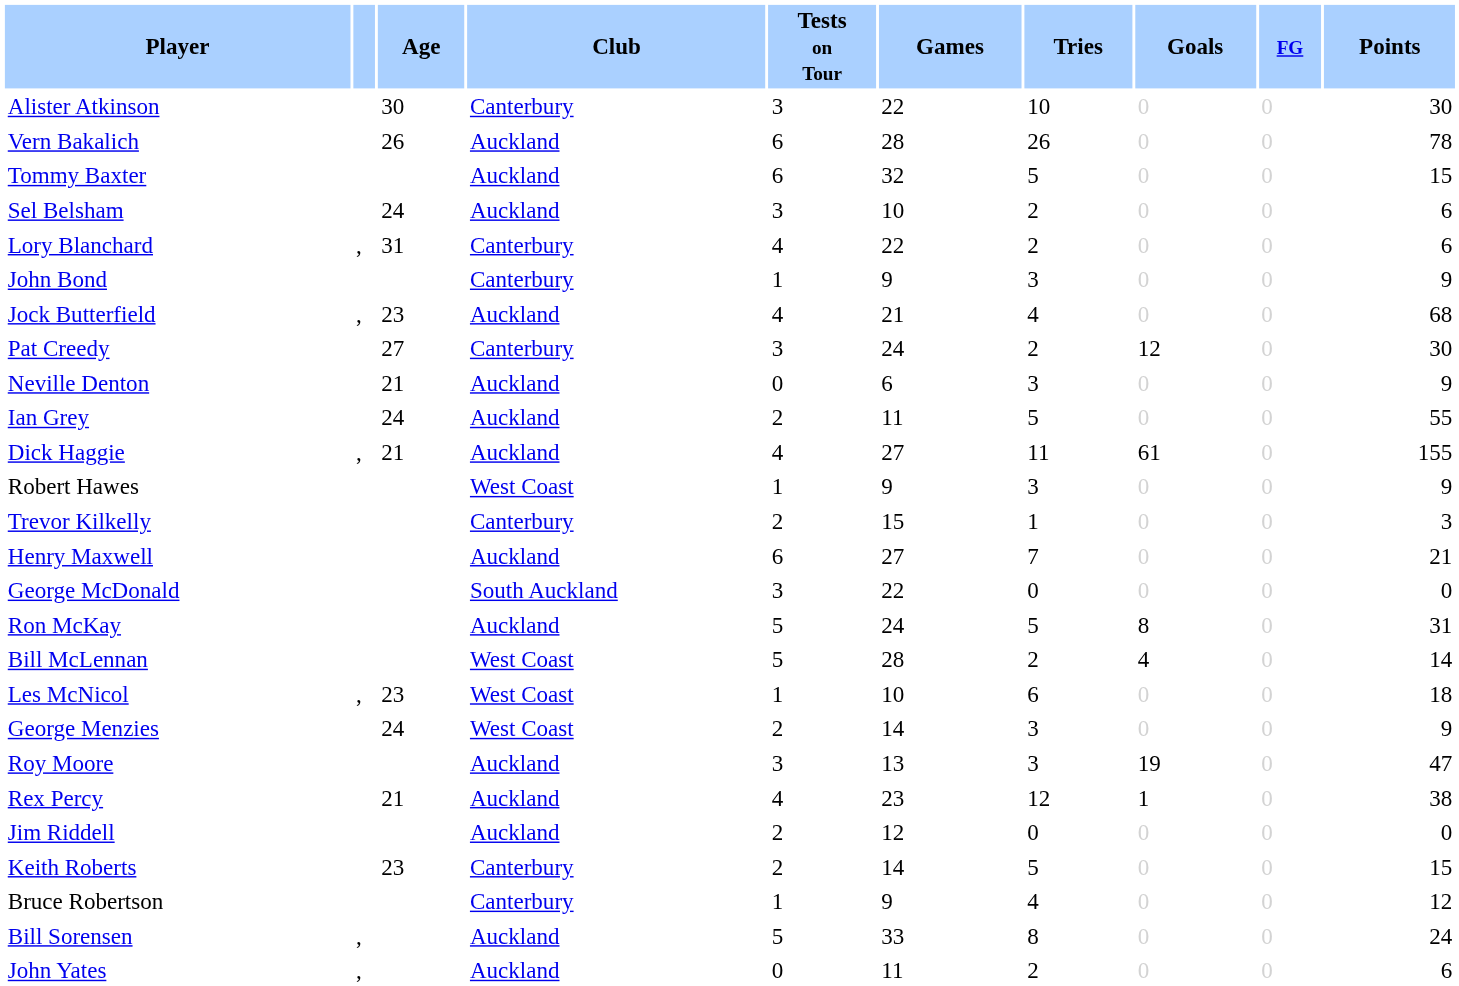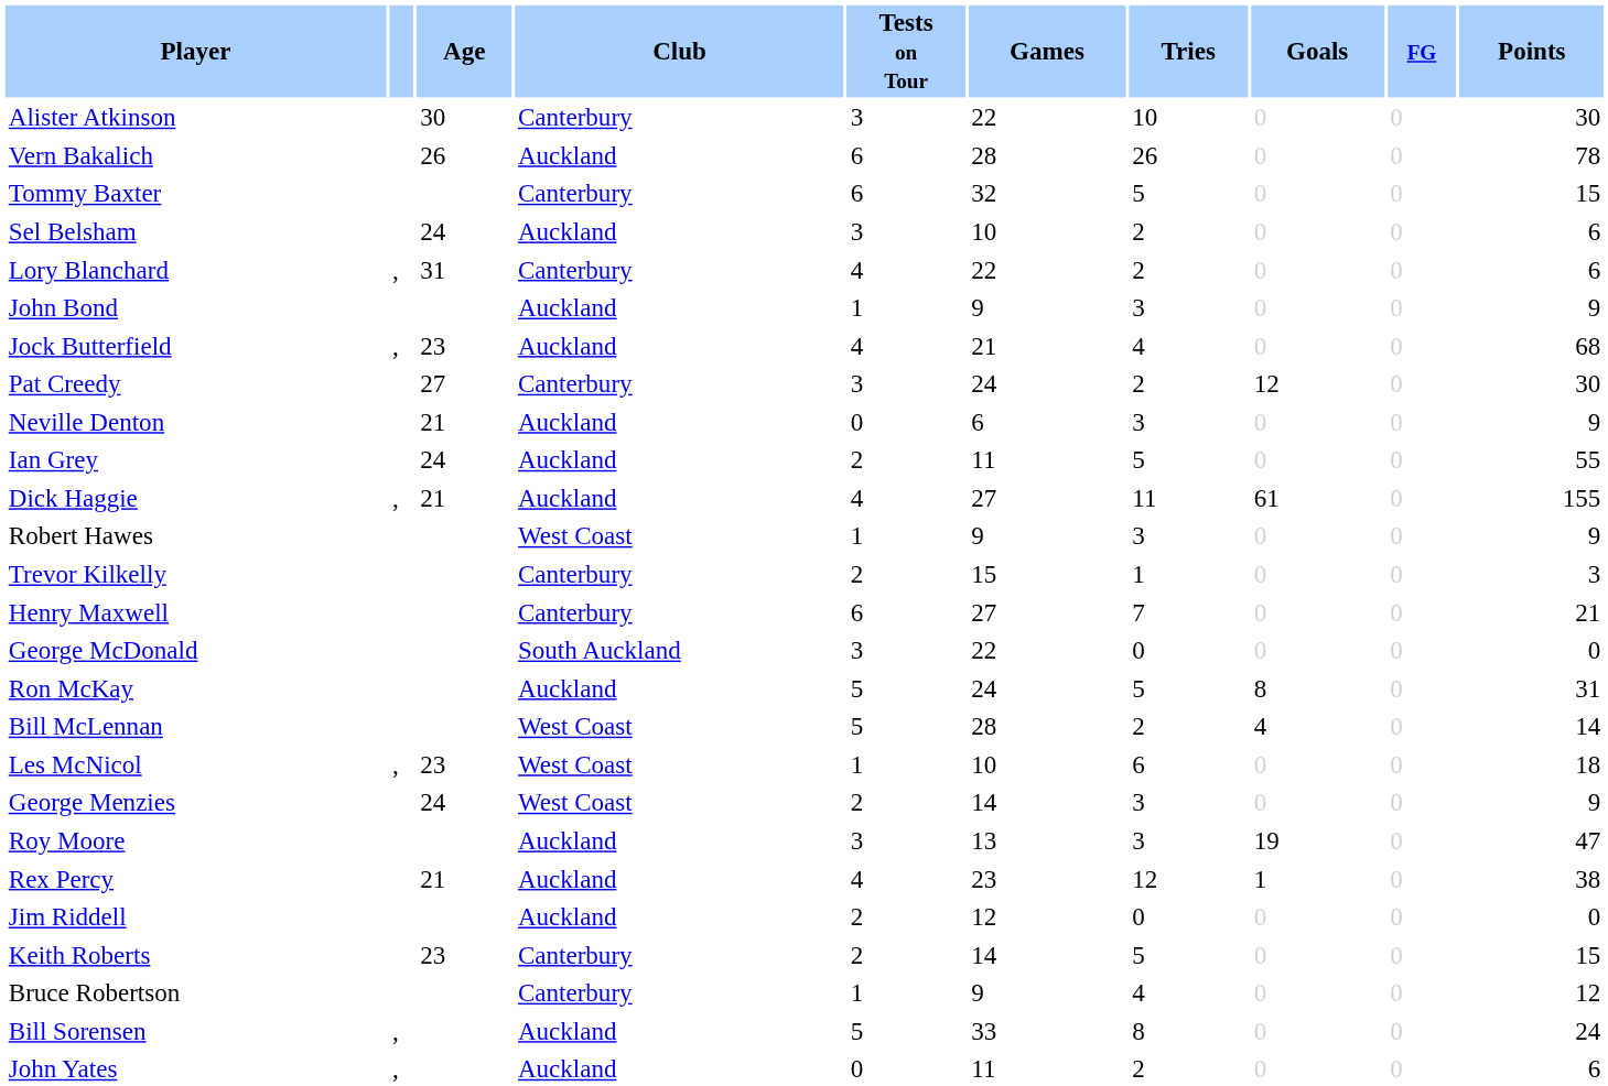 <table class="sortable" border="0" cellspacing="2" cellpadding="2" style="width:80%;" style="text-align:center;">
 <tr style="background:#AAD0FF">
 <th>Player</th>
 <th></th>
 <th>Age</th>
 <th>Club</th>
 <th>Tests<br><small>on<br>Tour</small></th>
 <th>Games</th>
 <th>Tries</th>
 <th>Goals</th>
 <th><small><a href='#'>FG</a></small></th>
 <th>Points</th>
 </tr>
 <tr>
 <td align=left><a href='#'>Alister Atkinson</a></td>
 <td></td>
 <td>30</td>
 <td align=left> <a href='#'>Canterbury</a></td>
 <td>3</td>
 <td>22</td>
 <td>10</td>
 <td style="color:lightgray">0</td>
 <td style="color:lightgray">0</td>
 <td align=right>30</td>
 </tr>
 <tr>
 <td align=left><a href='#'>Vern Bakalich</a></td>
 <td></td>
 <td>26</td>
 <td align=left> <a href='#'>Auckland</a></td>
 <td>6</td>
 <td>28</td>
 <td>26</td>
 <td style="color:lightgray">0</td>
 <td style="color:lightgray">0</td>
 <td align=right>78</td>
 </tr>
 <tr>
 <td align=left><a href='#'>Tommy Baxter</a></td>
 <td></td>
 <td></td>
-<td align=left> <a href='#'>Auckland</a></td>
+<td align=left> <a href='#'>Canterbury</a></td>
 <td>6</td>
 <td>32</td>
 <td>5</td>
 <td style="color:lightgray">0</td>
 <td style="color:lightgray">0</td>
 <td align=right>15</td>
 </tr>
 <tr>
 <td align=left><a href='#'>Sel Belsham</a></td>
 <td></td>
 <td>24</td>
 <td align=left> <a href='#'>Auckland</a></td>
 <td>3</td>
 <td>10</td>
 <td>2</td>
 <td style="color:lightgray">0</td>
 <td style="color:lightgray">0</td>
 <td align=right>6</td>
 </tr>
 <tr>
 <td align=left><a href='#'>Lory Blanchard</a></td>
 <td>, </td>
 <td>31</td>
 <td align=left> <a href='#'>Canterbury</a></td>
 <td>4</td>
 <td>22</td>
 <td>2</td>
 <td style="color:lightgray">0</td>
 <td style="color:lightgray">0</td>
 <td align=right>6</td>
 </tr>
 <tr>
 <td align=left><a href='#'>John Bond</a></td>
 <td></td>
 <td></td>
-<td align=left> <a href='#'>Canterbury</a></td>
+<td align=left> <a href='#'>Auckland</a></td>
 <td>1</td>
 <td>9</td>
 <td>3</td>
 <td style="color:lightgray">0</td>
 <td style="color:lightgray">0</td>
 <td align=right>9</td>
 </tr>
 <tr>
 <td align=left><a href='#'>Jock Butterfield</a></td>
 <td>, </td>
 <td>23</td>
 <td align=left> <a href='#'>Auckland</a></td>
 <td>4</td>
 <td>21</td>
 <td>4</td>
 <td style="color:lightgray">0</td>
 <td style="color:lightgray">0</td>
 <td align=right>68</td>
 </tr>
 <tr>
 <td align=left><a href='#'>Pat Creedy</a></td>
 <td></td>
 <td>27</td>
 <td align=left> <a href='#'>Canterbury</a></td>
 <td>3</td>
 <td>24</td>
 <td>2</td>
 <td>12</td>
 <td style="color:lightgray">0</td>
 <td align=right>30</td>
 </tr>
 <tr>
 <td align=left><a href='#'>Neville Denton</a></td>
 <td></td>
 <td>21</td>
 <td align=left> <a href='#'>Auckland</a></td>
 <td>0</td>
 <td>6</td>
 <td>3</td>
 <td style="color:lightgray">0</td>
 <td style="color:lightgray">0</td>
 <td align=right>9</td>
 </tr>
 <tr>
 <td align=left><a href='#'>Ian Grey</a></td>
 <td></td>
 <td>24</td>
 <td align=left> <a href='#'>Auckland</a></td>
 <td>2</td>
 <td>11</td>
 <td>5</td>
 <td style="color:lightgray">0</td>
 <td style="color:lightgray">0</td>
 <td align=right>55</td>
 </tr>
 <tr>
 <td align=left><a href='#'>Dick Haggie</a></td>
 <td>, </td>
 <td>21</td>
 <td align=left> <a href='#'>Auckland</a></td>
 <td>4</td>
 <td>27</td>
 <td>11</td>
 <td>61</td>
 <td style="color:lightgray">0</td>
 <td align=right>155</td>
 </tr>
 <tr>
 <td align=left>Robert Hawes</td>
 <td></td>
 <td></td>
 <td align=left> <a href='#'>West Coast</a></td>
 <td>1</td>
 <td>9</td>
 <td>3</td>
 <td style="color:lightgray">0</td>
 <td style="color:lightgray">0</td>
 <td align=right>9</td>
 </tr>
 <tr>
 <td align=left><a href='#'>Trevor Kilkelly</a></td>
 <td></td>
 <td></td>
 <td align=left> <a href='#'>Canterbury</a></td>
 <td>2</td>
 <td>15</td>
 <td>1</td>
 <td style="color:lightgray">0</td>
 <td style="color:lightgray">0</td>
 <td align=right>3</td>
 </tr>
 <tr>
 <td align=left><a href='#'>Henry Maxwell</a></td>
 <td></td>
 <td></td>
-<td align=left> <a href='#'>Auckland</a></td>
+<td align=left> <a href='#'>Canterbury</a></td>
 <td>6</td>
 <td>27</td>
 <td>7</td>
 <td style="color:lightgray">0</td>
 <td style="color:lightgray">0</td>
 <td align=right>21</td>
 </tr>
 <tr>
 <td align=left><a href='#'>George McDonald</a></td>
 <td></td>
 <td></td>
 <td align=left> <a href='#'>South Auckland</a></td>
 <td>3</td>
 <td>22</td>
 <td>0</td>
 <td style="color:lightgray">0</td>
 <td style="color:lightgray">0</td>
 <td align=right>0</td>
 </tr>
 <tr>
 <td align=left><a href='#'>Ron McKay</a></td>
 <td></td>
 <td></td>
 <td align=left> <a href='#'>Auckland</a></td>
 <td>5</td>
 <td>24</td>
 <td>5</td>
 <td>8</td>
 <td style="color:lightgray">0</td>
 <td align=right>31</td>
 </tr>
 <tr>
 <td align=left><a href='#'>Bill McLennan</a></td>
 <td></td>
 <td></td>
 <td align=left> <a href='#'>West Coast</a></td>
 <td>5</td>
 <td>28</td>
 <td>2</td>
 <td>4</td>
 <td style="color:lightgray">0</td>
 <td align=right>14</td>
 </tr>
 <tr>
 <td align=left><a href='#'>Les McNicol</a></td>
 <td>, </td>
 <td>23</td>
 <td align=left> <a href='#'>West Coast</a></td>
 <td>1</td>
 <td>10</td>
 <td>6</td>
 <td style="color:lightgray">0</td>
 <td style="color:lightgray">0</td>
 <td align=right>18</td>
 </tr>
 <tr>
 <td align=left><a href='#'>George Menzies</a></td>
 <td></td>
 <td>24</td>
 <td align=left> <a href='#'>West Coast</a></td>
 <td>2</td>
 <td>14</td>
 <td>3</td>
 <td style="color:lightgray">0</td>
 <td style="color:lightgray">0</td>
 <td align=right>9</td>
 </tr>
 <tr>
 <td align=left><a href='#'>Roy Moore</a></td>
 <td></td>
 <td></td>
 <td align=left> <a href='#'>Auckland</a></td>
 <td>3</td>
 <td>13</td>
 <td>3</td>
 <td>19</td>
 <td style="color:lightgray">0</td>
 <td align=right>47</td>
 </tr>
 <tr>
 <td align=left><a href='#'>Rex Percy</a></td>
 <td></td>
 <td>21</td>
 <td align=left> <a href='#'>Auckland</a></td>
 <td>4</td>
 <td>23</td>
 <td>12</td>
 <td>1</td>
 <td style="color:lightgray">0</td>
 <td align=right>38</td>
 </tr>
 <tr>
 <td align=left><a href='#'>Jim Riddell</a></td>
 <td></td>
 <td></td>
 <td align=left> <a href='#'>Auckland</a></td>
 <td>2</td>
 <td>12</td>
 <td>0</td>
 <td style="color:lightgray">0</td>
 <td style="color:lightgray">0</td>
 <td align=right>0</td>
 </tr>
 <tr>
 <td align=left><a href='#'>Keith Roberts</a></td>
 <td></td>
 <td>23</td>
 <td align=left> <a href='#'>Canterbury</a></td>
 <td>2</td>
 <td>14</td>
 <td>5</td>
 <td style="color:lightgray">0</td>
 <td style="color:lightgray">0</td>
 <td align=right>15</td>
 </tr>
 <tr>
 <td align=left>Bruce Robertson</td>
 <td></td>
 <td></td>
 <td align=left> <a href='#'>Canterbury</a></td>
 <td>1</td>
 <td>9</td>
 <td>4</td>
 <td style="color:lightgray">0</td>
 <td style="color:lightgray">0</td>
 <td align=right>12</td>
 </tr>
 <tr>
 <td align=left><a href='#'>Bill Sorensen</a></td>
 <td>, </td>
 <td></td>
 <td align=left> <a href='#'>Auckland</a></td>
 <td>5</td>
 <td>33</td>
 <td>8</td>
 <td style="color:lightgray">0</td>
 <td style="color:lightgray">0</td>
 <td align=right>24</td>
 </tr>
 <tr>
 <td align=left><a href='#'>John Yates</a></td>
 <td>, </td>
 <td></td>
 <td align=left> <a href='#'>Auckland</a></td>
 <td>0</td>
 <td>11</td>
 <td>2</td>
 <td style="color:lightgray">0</td>
 <td style="color:lightgray">0</td>
 <td align=right>6</td>
 </tr>
 </table>
